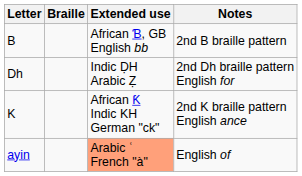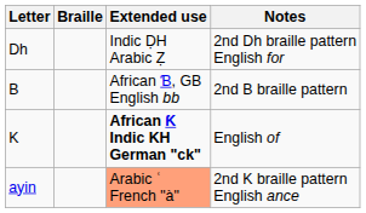 <table class="wikitable">
 <tr>
 <th>Letter</th>
 <th>Braille</th>
 <th>Extended use</th>
 <th>Notes</th>
 </tr>
 <tr>
+<td>Dh</td>
+<td></td>
+<td>Indic ḌH<br>Arabic Ẓ</td>
+<td>2nd Dh braille pattern<br>English <em>for</em></td>
+</tr>
+<tr>
 <td>B</td>
 <td></td>
 <td>African <a href='#'>Ɓ</a>, GB<br>English <em>bb</em></td>
 <td>2nd B braille pattern</td>
 </tr>
 <tr>
-<td>Dh</td>
-<td></td>
-<td>Indic ḌH<br>Arabic Ẓ</td>
-<td>2nd Dh braille pattern<br>English <em>for</em></td>
-</tr>
-<tr>
 <td>K</td>
 <td></td>
-<td>African <a href='#'>Ƙ</a><br>Indic KH<br>German "ck"</td>
-<td>2nd K braille pattern<br>English <em>ance</em></td>
+<td><strong>African <a href='#'>Ƙ</a><br>Indic KH<br>German "ck"</strong></td>
+<td>English <em>of</em></td>
 </tr>
 <tr>
 <td><a href='#'>ayin</a></td>
 <td></td>
 <td style="background: lightsalmon;">Arabic ʿ<br>French "à"</td>
-<td>English <em>of</em></td>
+<td>2nd K braille pattern<br>English <em>ance</em></td>
 </tr>
 </table>
